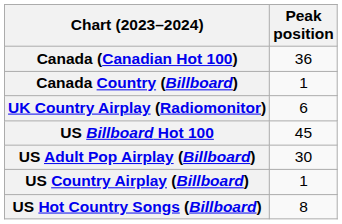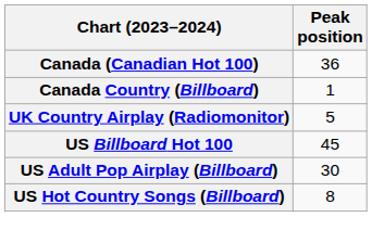 <table class="wikitable sortable plainrowheaders" style="text-align:center">
 <tr>
 <th scope="col">Chart (2023–2024)</th>
 <th scope="col">Peak<br>position</th>
 </tr>
 <tr>
 <th scope="row">Canada (<a href='#'>Canadian Hot 100</a>)</th>
 <td>36</td>
 </tr>
 <tr>
 <th scope="row">Canada <a href='#'>Country</a> (<em><a href='#'>Billboard</a></em>)</th>
 <td>1</td>
 </tr>
 <tr>
 <th scope="row"><a href='#'>UK Country Airplay</a> (<a href='#'>Radiomonitor</a>)</th>
-<td>6</td>
+<td>5</td>
 </tr>
 <tr>
 <th scope="row">US <a href='#'><em>Billboard</em> Hot 100</a></th>
 <td>45</td>
 </tr>
 <tr>
 <th scope="row">US <a href='#'>Adult Pop Airplay</a> (<em><a href='#'>Billboard</a></em>)</th>
 <td>30</td>
 </tr>
 <tr>
-<th scope="row">US <a href='#'>Country Airplay</a> (<em><a href='#'>Billboard</a></em>)</th>
-<td>1</td>
-</tr>
-<tr>
 <th scope="row">US <a href='#'>Hot Country Songs</a> (<em><a href='#'>Billboard</a></em>)</th>
 <td>8</td>
 </tr>
 </table>
